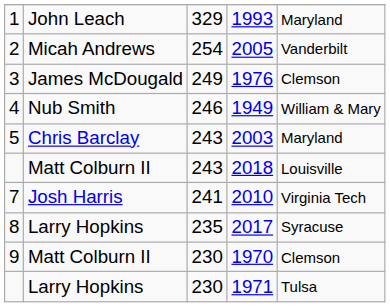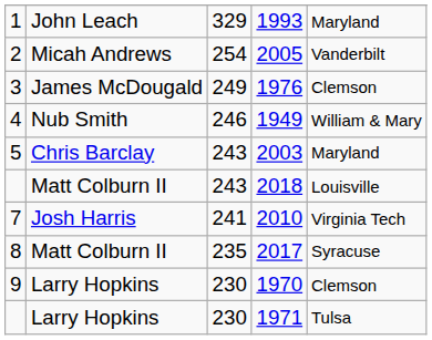 <table class="wikitable">
 <tr>
 </tr>
 <tr>
 <td>1</td>
 <td>John Leach</td>
 <td>329</td>
 <td><a href='#'>1993</a></td>
 <td style="font-size:80%;">Maryland</td>
 </tr>
 <tr>
 <td>2</td>
 <td>Micah Andrews</td>
 <td>254</td>
 <td><a href='#'>2005</a></td>
 <td style="font-size:80%;">Vanderbilt</td>
 </tr>
 <tr>
 <td>3</td>
 <td>James McDougald</td>
 <td>249</td>
 <td><a href='#'>1976</a></td>
 <td style="font-size:80%;">Clemson</td>
 </tr>
 <tr>
 <td>4</td>
 <td>Nub Smith</td>
 <td>246</td>
 <td><a href='#'>1949</a></td>
 <td style="font-size:80%;">William & Mary</td>
 </tr>
 <tr>
 <td>5</td>
 <td><a href='#'>Chris Barclay</a></td>
 <td>243</td>
 <td><a href='#'>2003</a></td>
 <td style="font-size:80%;">Maryland</td>
 </tr>
 <tr>
 <td></td>
 <td>Matt Colburn II</td>
 <td>243</td>
 <td><a href='#'>2018</a></td>
 <td style="font-size:80%;">Louisville</td>
 </tr>
 <tr>
 <td>7</td>
 <td><a href='#'>Josh Harris</a></td>
 <td>241</td>
 <td><a href='#'>2010</a></td>
 <td style="font-size:80%;">Virginia Tech</td>
 </tr>
 <tr>
 <td>8</td>
-<td>Larry Hopkins</td>
+<td>Matt Colburn II</td>
 <td>235</td>
 <td><a href='#'>2017</a></td>
 <td style="font-size:80%;">Syracuse</td>
 </tr>
 <tr>
 <td>9</td>
-<td>Matt Colburn II</td>
+<td>Larry Hopkins</td>
 <td>230</td>
 <td><a href='#'>1970</a></td>
 <td style="font-size:80%;">Clemson</td>
 </tr>
 <tr>
 <td></td>
 <td>Larry Hopkins</td>
 <td>230</td>
 <td><a href='#'>1971</a></td>
 <td style="font-size:80%;">Tulsa</td>
 </tr>
 </table>
